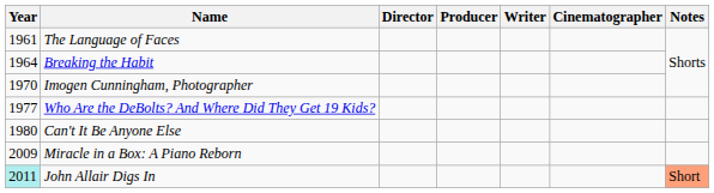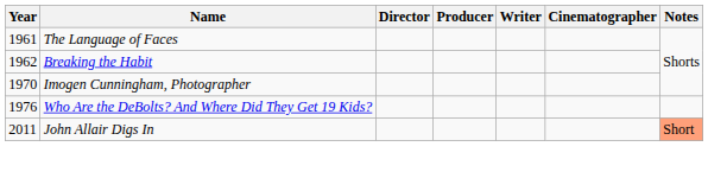 <table class="wikitable sortable">
 <tr>
 <th>Year</th>
 <th>Name</th>
 <th>Director</th>
 <th>Producer</th>
 <th>Writer</th>
 <th>Cinematographer</th>
 <th>Notes</th>
 </tr>
 <tr>
 <td>1961</td>
 <td><em>The Language of Faces</em></td>
 <td></td>
 <td></td>
 <td></td>
 <td></td>
 <td rowspan="3">Shorts</td>
 </tr>
 <tr>
-<td>1964</td>
+<td>1962</td>
 <td><em><a href='#'>Breaking the Habit</a></em></td>
 <td></td>
 <td></td>
 <td></td>
 <td></td>
 </tr>
 <tr>
 <td>1970</td>
 <td><em>Imogen Cunningham, Photographer</em></td>
 <td></td>
 <td></td>
 <td></td>
 <td></td>
 </tr>
 <tr>
-<td>1977</td>
+<td>1976</td>
 <td><em><a href='#'>Who Are the DeBolts? And Where Did They Get 19 Kids?</a></em></td>
 <td></td>
 <td></td>
 <td></td>
 <td></td>
 <td></td>
 </tr>
 <tr>
-<td>1980</td>
-<td><em>Can't It Be Anyone Else</em></td>
-<td></td>
-<td></td>
-<td></td>
-<td></td>
-<td></td>
-</tr>
-<tr>
-<td>2009</td>
-<td><em>Miracle in a Box: A Piano Reborn</em></td>
-<td></td>
-<td></td>
-<td></td>
-<td></td>
-<td></td>
-</tr>
-<tr>
-<td style="background: paleturquoise;">2011</td>
+<td>2011</td>
 <td><em>John Allair Digs In</em></td>
 <td></td>
 <td></td>
 <td></td>
 <td></td>
 <td style="background: lightsalmon;">Short</td>
 </tr>
 </table>
